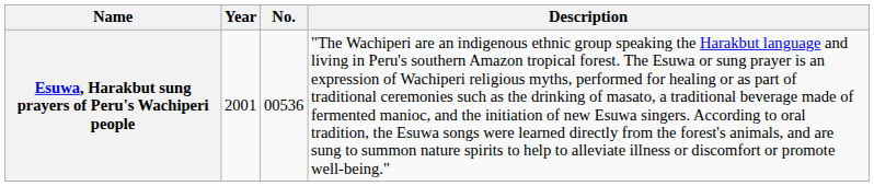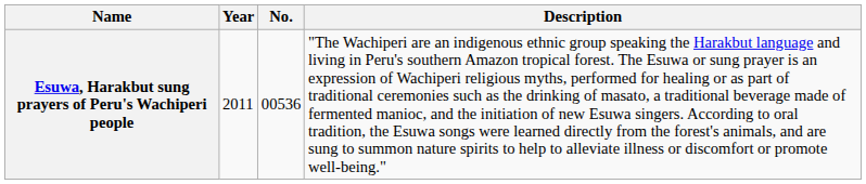 <table class="wikitable sortable plainrowheaders">
 <tr>
 <th style="width:25%">Name</th>
 <th>Year</th>
 <th>No.</th>
 <th class="unsortable">Description</th>
 </tr>
 <tr>
 <th scope="row"><a href='#'>Esuwa</a>, Harakbut sung prayers of Peru's Wachiperi people</th>
-<td>2001</td>
+<td>2011</td>
 <td>00536</td>
 <td>"The Wachiperi are an indigenous ethnic group speaking the <a href='#'>Harakbut language</a> and living in Peru's southern Amazon tropical forest. The Esuwa or sung prayer is an expression of Wachiperi religious myths, performed for healing or as part of traditional ceremonies such as the drinking of masato, a traditional beverage made of fermented manioc, and the initiation of new Esuwa singers. According to oral tradition, the Esuwa songs were learned directly from the forest's animals, and are sung to summon nature spirits to help to alleviate illness or discomfort or promote well-being."</td>
 </tr>
 </table>
